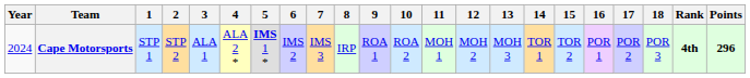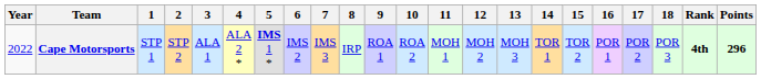 <table class="wikitable" style="text-align:center; font-size:85%">
 <tr>
 <th>Year</th>
 <th>Team</th>
 <th>1</th>
 <th>2</th>
 <th>3</th>
 <th>4</th>
 <th>5</th>
 <th>6</th>
 <th>7</th>
 <th>8</th>
 <th>9</th>
 <th>10</th>
 <th>11</th>
 <th>12</th>
 <th>13</th>
 <th>14</th>
 <th>15</th>
 <th>16</th>
 <th>17</th>
 <th>18</th>
 <th>Rank</th>
 <th>Points</th>
 </tr>
 <tr>
-<td><a href='#'>2024</a></td>
+<td><a href='#'>2022</a></td>
 <th nowrap><a href='#'>Cape Motorsports</a></th>
 <td style="background:#CFEAFF;"><a href='#'>STP<br>1</a><br></td>
 <td style="background:#FFDF9F;"><a href='#'>STP<br>2</a><br></td>
 <td style="background:#CFEAFF;"><a href='#'>ALA<br>1</a><br></td>
 <td style="background:#FFFFBF;"><a href='#'>ALA<br>2</a><br>*</td>
 <td style="background:#DFDFDF;"><a href='#'><strong>IMS</strong><br>1</a><br>*</td>
 <td style="background:#CFCFFF;"><a href='#'>IMS<br>2</a><br></td>
 <td style="background:#FFDF9F;"><a href='#'>IMS<br>3</a><br></td>
 <td style="background:#DFFFDF;"><a href='#'>IRP</a><br></td>
 <td style="background:#CFCFFF;"><a href='#'>ROA<br>1</a><br></td>
 <td style="background:#CFEAFF;"><a href='#'>ROA<br>2</a><br></td>
 <td style="background:#DFFFDF;"><a href='#'>MOH<br>1</a><br></td>
 <td style="background:#CFEAFF;"><a href='#'>MOH<br>2</a><br></td>
 <td style="background:#CFEAFF;"><a href='#'>MOH<br>3</a><br></td>
 <td style="background:#FFDF9F;"><a href='#'>TOR<br>1</a><br></td>
 <td style="background:#CFEAFF;"><a href='#'>TOR<br>2</a><br></td>
 <td style="background:#EFCFFF;"><a href='#'>POR<br>1</a><br></td>
 <td style="background:#CFCFFF;"><a href='#'>POR<br>2</a><br></td>
 <td style="background:#DFFFDF;"><a href='#'>POR<br>3</a><br></td>
 <th style="background:#DFFFDF;">4th</th>
 <th style="background:#DFFFDF;">296</th>
 </tr>
 </table>
